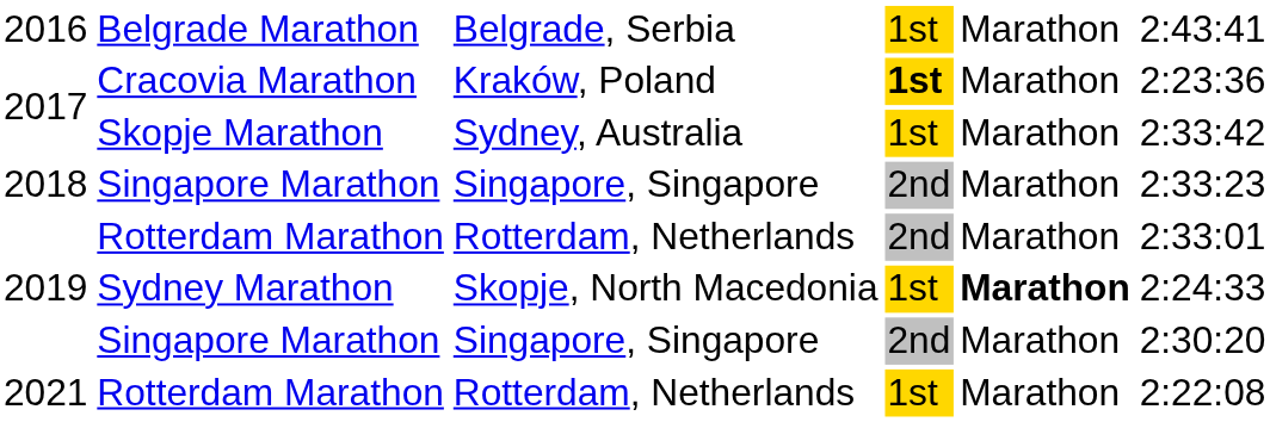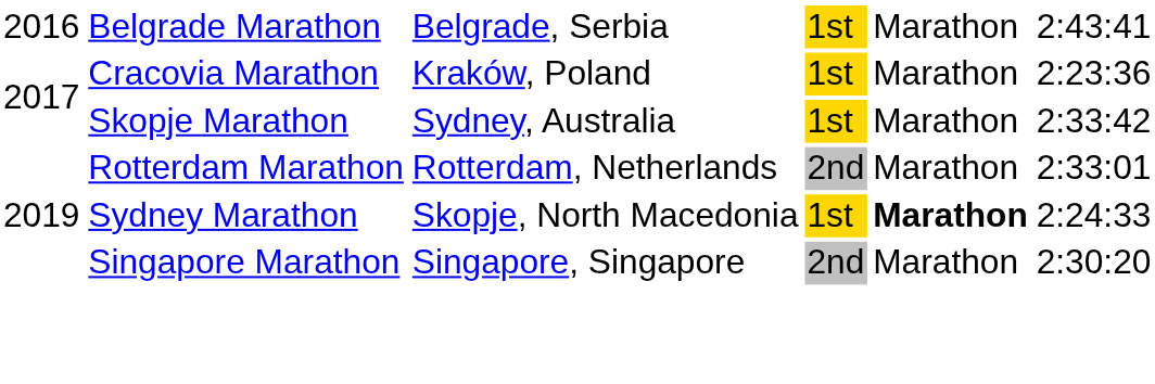 <table>
 <tr>
 <td>2016</td>
 <td><a href='#'>Belgrade Marathon</a></td>
 <td><a href='#'>Belgrade</a>, Serbia</td>
 <td bgcolor=gold>1st</td>
 <td>Marathon</td>
 <td>2:43:41</td>
 </tr>
 <tr>
 <td rowspan=2>2017</td>
 <td><a href='#'>Cracovia Marathon</a></td>
 <td><a href='#'>Kraków</a>, Poland</td>
-<td bgcolor=gold><strong>1st</strong></td>
+<td bgcolor=gold>1st</td>
 <td>Marathon</td>
 <td>2:23:36</td>
 </tr>
 <tr>
 <td><a href='#'>Skopje Marathon</a></td>
 <td><a href='#'>Sydney</a>, Australia</td>
 <td bgcolor=gold>1st</td>
 <td>Marathon</td>
 <td>2:33:42</td>
-</tr>
-<tr>
-<td>2018</td>
-<td><a href='#'>Singapore Marathon</a></td>
-<td><a href='#'>Singapore</a>, Singapore</td>
-<td bgcolor=silver>2nd</td>
-<td>Marathon</td>
-<td>2:33:23</td>
 </tr>
 <tr>
 <td rowspan=3>2019</td>
 <td><a href='#'>Rotterdam Marathon</a></td>
 <td><a href='#'>Rotterdam</a>, Netherlands</td>
 <td bgcolor=silver>2nd</td>
 <td>Marathon</td>
 <td>2:33:01</td>
 </tr>
 <tr>
 <td><a href='#'>Sydney Marathon</a></td>
 <td><a href='#'>Skopje</a>, North Macedonia</td>
 <td bgcolor=gold>1st</td>
 <td><strong>Marathon</strong></td>
 <td>2:24:33</td>
 </tr>
 <tr>
 <td><a href='#'>Singapore Marathon</a></td>
 <td><a href='#'>Singapore</a>, Singapore</td>
 <td bgcolor=silver>2nd</td>
 <td>Marathon</td>
 <td>2:30:20</td>
 </tr>
-<tr>
-<td>2021</td>
-<td><a href='#'>Rotterdam Marathon</a></td>
-<td><a href='#'>Rotterdam</a>, Netherlands</td>
-<td bgcolor=gold>1st</td>
-<td>Marathon</td>
-<td>2:22:08</td>
-</tr>
 </table>
